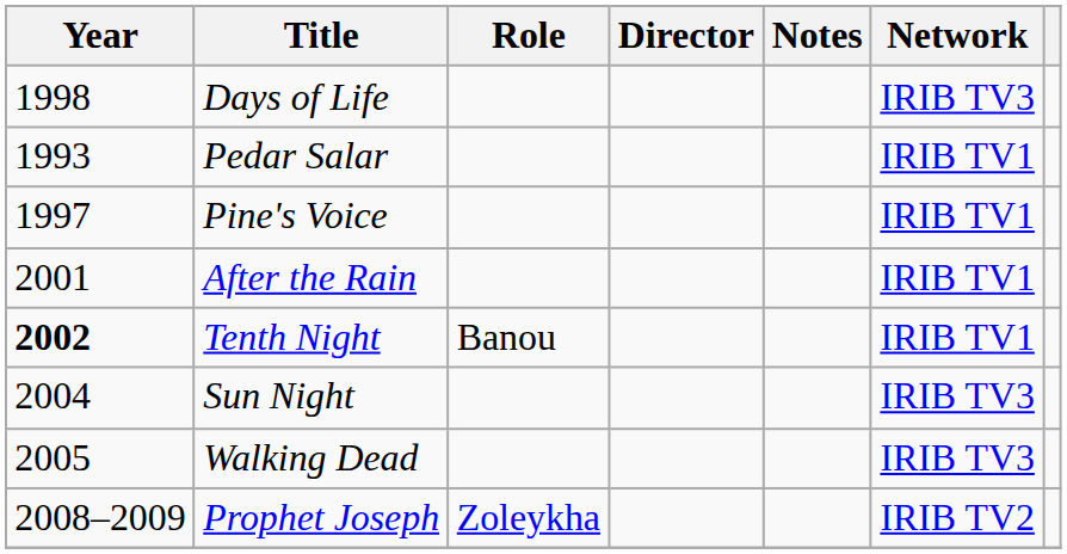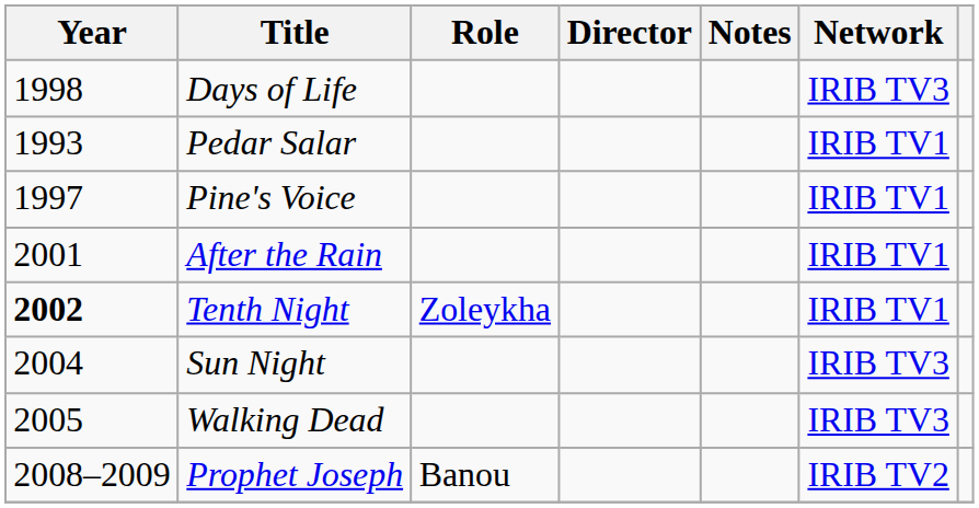 <table class="wikitable plainrowheaders sortable"  style=font-size:100%>
 <tr>
 <th scope="col">Year</th>
 <th scope="col">Title</th>
 <th scope="col">Role</th>
 <th scope="col" class="unsortable">Director</th>
 <th scope="col">Notes</th>
 <th scope="col">Network</th>
 <th scope="col" class="unsortable"></th>
 </tr>
 <tr>
 <td>1998</td>
 <td><em>Days of Life</em></td>
 <td></td>
 <td></td>
 <td></td>
 <td><a href='#'>IRIB TV3</a></td>
 <td></td>
 </tr>
 <tr>
 <td>1993</td>
 <td><em>Pedar Salar</em></td>
 <td></td>
 <td></td>
 <td></td>
 <td><a href='#'>IRIB TV1</a></td>
 <td></td>
 </tr>
 <tr>
 <td>1997</td>
 <td><em>Pine's Voice</em></td>
 <td></td>
 <td></td>
 <td></td>
 <td><a href='#'>IRIB TV1</a></td>
 <td></td>
 </tr>
 <tr>
 <td>2001</td>
 <td><em><a href='#'>After the Rain</a></em></td>
 <td></td>
 <td></td>
 <td></td>
 <td><a href='#'>IRIB TV1</a></td>
 <td></td>
 </tr>
 <tr>
 <td><strong>2002</strong></td>
 <td><em><a href='#'>Tenth Night</a></em></td>
-<td>Banou</td>
+<td><a href='#'>Zoleykha</a></td>
 <td></td>
 <td></td>
 <td><a href='#'>IRIB TV1</a></td>
 <td></td>
 </tr>
 <tr>
 <td>2004</td>
 <td><em>Sun Night</em></td>
 <td></td>
 <td></td>
 <td></td>
 <td><a href='#'>IRIB TV3</a></td>
 <td></td>
 </tr>
 <tr>
 <td>2005</td>
 <td><em>Walking Dead</em></td>
 <td></td>
 <td></td>
 <td></td>
 <td><a href='#'>IRIB TV3</a></td>
 <td></td>
 </tr>
 <tr>
 <td>2008–2009</td>
 <td><em><a href='#'>Prophet Joseph</a></em></td>
-<td><a href='#'>Zoleykha</a></td>
+<td>Banou</td>
 <td></td>
 <td></td>
 <td><a href='#'>IRIB TV2</a></td>
 <td></td>
 </tr>
 <tr>
 </tr>
 </table>
